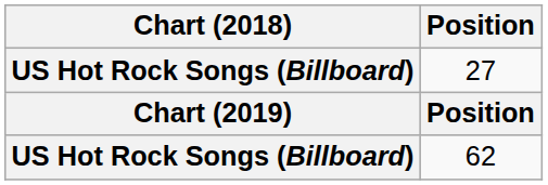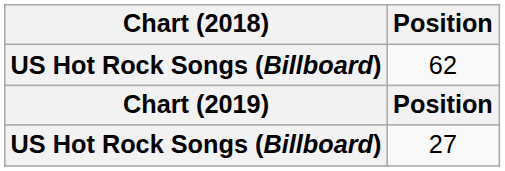 <table class="wikitable plainrowheaders" style="text-align:center">
 <tr>
 <th scope="col">Chart (2018)</th>
 <th scope="col">Position</th>
 </tr>
 <tr>
 <th scope="row">US Hot Rock Songs (<em>Billboard</em>)</th>
-<td>27</td>
+<td>62</td>
 </tr>
 <tr>
 <th scope="col">Chart (2019)</th>
 <th scope="col">Position</th>
 </tr>
 <tr>
 <th scope="row">US Hot Rock Songs (<em>Billboard</em>)</th>
-<td>62</td>
+<td>27</td>
 </tr>
 </table>
